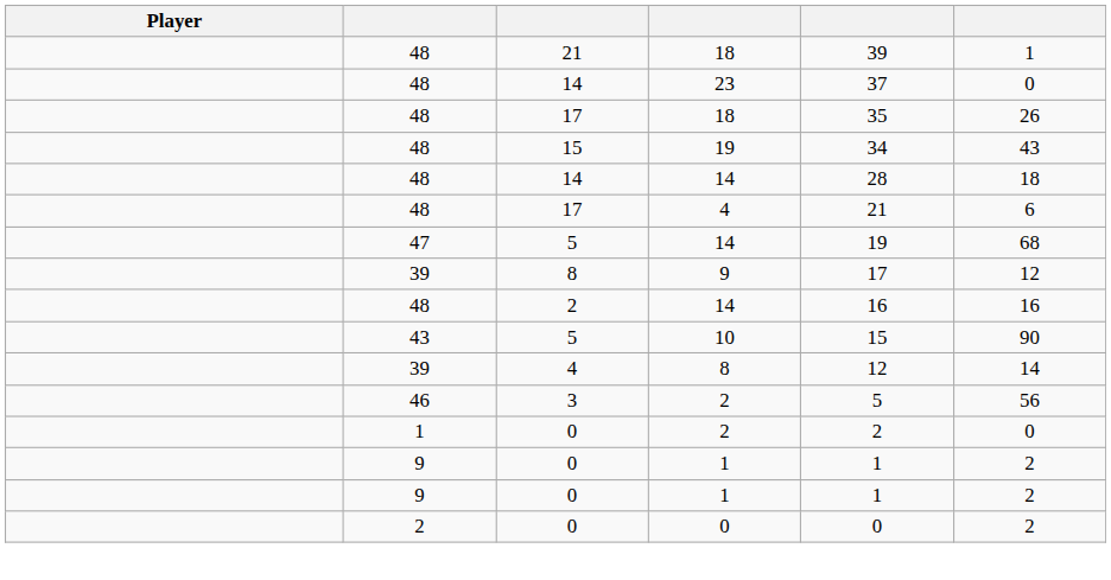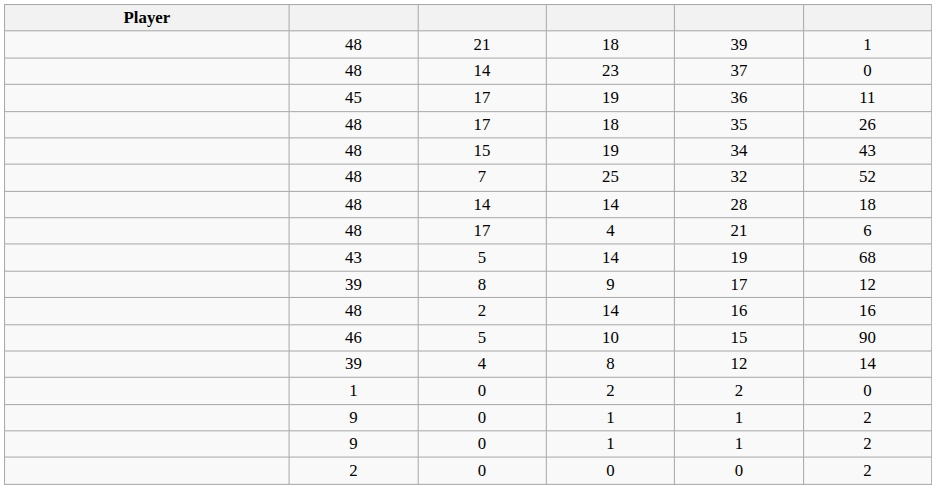 <table class="wikitable sortable" style="width:100%;">
 <tr align=center>
 <th>Player</th>
 <th></th>
 <th></th>
 <th></th>
 <th></th>
 <th></th>
 </tr>
 <tr align=center>
 <td></td>
 <td>48</td>
 <td>21</td>
 <td>18</td>
 <td>39</td>
 <td>1</td>
 </tr>
 <tr align=center>
 <td></td>
 <td>48</td>
 <td>14</td>
 <td>23</td>
 <td>37</td>
 <td>0</td>
 </tr>
 <tr align=center>
 <td></td>
+<td>45</td>
+<td>17</td>
+<td>19</td>
+<td>36</td>
+<td>11</td>
+</tr>
+<tr align=center>
+<td></td>
 <td>48</td>
 <td>17</td>
 <td>18</td>
 <td>35</td>
 <td>26</td>
 </tr>
 <tr align=center>
 <td></td>
 <td>48</td>
 <td>15</td>
 <td>19</td>
 <td>34</td>
 <td>43</td>
+</tr>
+<tr align=center>
+<td></td>
+<td>48</td>
+<td>7</td>
+<td>25</td>
+<td>32</td>
+<td>52</td>
 </tr>
 <tr align=center>
 <td></td>
 <td>48</td>
 <td>14</td>
 <td>14</td>
 <td>28</td>
 <td>18</td>
 </tr>
 <tr align=center>
 <td></td>
 <td>48</td>
 <td>17</td>
 <td>4</td>
 <td>21</td>
 <td>6</td>
 </tr>
 <tr align=center>
 <td></td>
-<td>47</td>
+<td>43</td>
 <td>5</td>
 <td>14</td>
 <td>19</td>
 <td>68</td>
 </tr>
 <tr align=center>
 <td></td>
 <td>39</td>
 <td>8</td>
 <td>9</td>
 <td>17</td>
 <td>12</td>
 </tr>
 <tr align=center>
 <td></td>
 <td>48</td>
 <td>2</td>
 <td>14</td>
 <td>16</td>
 <td>16</td>
 </tr>
 <tr align=center>
 <td></td>
-<td>43</td>
+<td>46</td>
 <td>5</td>
 <td>10</td>
 <td>15</td>
 <td>90</td>
 </tr>
 <tr align=center>
 <td></td>
 <td>39</td>
 <td>4</td>
 <td>8</td>
 <td>12</td>
 <td>14</td>
-</tr>
-<tr align=center>
-<td></td>
-<td>46</td>
-<td>3</td>
-<td>2</td>
-<td>5</td>
-<td>56</td>
 </tr>
 <tr align=center>
 <td></td>
 <td>1</td>
 <td>0</td>
 <td>2</td>
 <td>2</td>
 <td>0</td>
 </tr>
 <tr align=center>
 <td></td>
 <td>9</td>
 <td>0</td>
 <td>1</td>
 <td>1</td>
 <td>2</td>
 </tr>
 <tr align=center>
 <td></td>
 <td>9</td>
 <td>0</td>
 <td>1</td>
 <td>1</td>
 <td>2</td>
 </tr>
 <tr align=center>
 <td></td>
 <td>2</td>
 <td>0</td>
 <td>0</td>
 <td>0</td>
 <td>2</td>
 </tr>
 </table>
